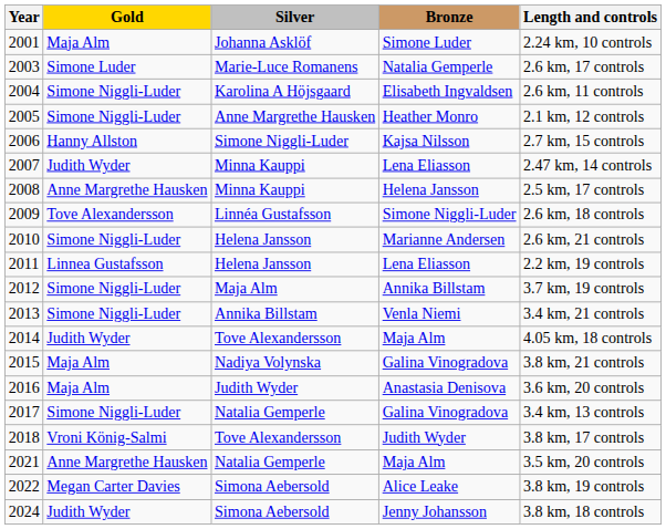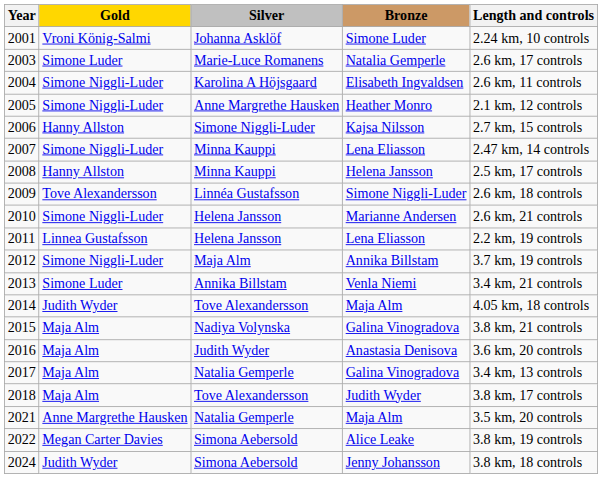 <table class="wikitable">
 <tr>
 <th>Year</th>
 <th style=background-color:gold>Gold</th>
 <th style=background-color:silver>Silver</th>
 <th style=background-color:#c96>Bronze</th>
 <th>Length and controls</th>
 </tr>
 <tr>
 <td>2001</td>
-<td> <a href='#'>Maja Alm</a></td>
+<td> <a href='#'>Vroni König-Salmi</a></td>
 <td> <a href='#'>Johanna Asklöf</a></td>
 <td> <a href='#'>Simone Luder</a></td>
 <td>2.24 km, 10 controls</td>
 </tr>
 <tr>
 <td>2003</td>
 <td> <a href='#'>Simone Luder</a></td>
 <td> <a href='#'>Marie-Luce Romanens</a></td>
 <td> <a href='#'>Natalia Gemperle</a></td>
 <td>2.6 km, 17 controls</td>
 </tr>
 <tr>
 <td>2004</td>
 <td> <a href='#'>Simone Niggli-Luder</a></td>
 <td> <a href='#'>Karolina A Höjsgaard</a></td>
 <td> <a href='#'>Elisabeth Ingvaldsen</a></td>
 <td>2.6 km, 11 controls</td>
 </tr>
 <tr>
 <td>2005</td>
 <td> <a href='#'>Simone Niggli-Luder</a></td>
 <td> <a href='#'>Anne Margrethe Hausken</a></td>
 <td> <a href='#'>Heather Monro</a></td>
 <td>2.1 km, 12 controls</td>
 </tr>
 <tr>
 <td>2006</td>
 <td> <a href='#'>Hanny Allston</a></td>
 <td> <a href='#'>Simone Niggli-Luder</a></td>
 <td> <a href='#'>Kajsa Nilsson</a></td>
 <td>2.7 km, 15 controls</td>
 </tr>
 <tr>
 <td>2007</td>
-<td> <a href='#'>Judith Wyder</a></td>
+<td> <a href='#'>Simone Niggli-Luder</a></td>
 <td> <a href='#'>Minna Kauppi</a></td>
 <td> <a href='#'>Lena Eliasson</a></td>
 <td>2.47 km, 14 controls</td>
 </tr>
 <tr>
 <td>2008</td>
-<td> <a href='#'>Anne Margrethe Hausken</a></td>
+<td> <a href='#'>Hanny Allston</a></td>
 <td> <a href='#'>Minna Kauppi</a></td>
 <td> <a href='#'>Helena Jansson</a></td>
 <td>2.5 km, 17 controls</td>
 </tr>
 <tr>
 <td>2009</td>
 <td> <a href='#'>Tove Alexandersson</a></td>
 <td> <a href='#'>Linnéa Gustafsson</a></td>
 <td> <a href='#'>Simone Niggli-Luder</a></td>
 <td>2.6 km, 18 controls</td>
 </tr>
 <tr>
 <td>2010</td>
 <td> <a href='#'>Simone Niggli-Luder</a></td>
 <td> <a href='#'>Helena Jansson</a></td>
 <td> <a href='#'>Marianne Andersen</a></td>
 <td>2.6 km, 21 controls</td>
 </tr>
 <tr>
 <td>2011</td>
 <td> <a href='#'>Linnea Gustafsson</a></td>
 <td> <a href='#'>Helena Jansson</a></td>
 <td> <a href='#'>Lena Eliasson</a></td>
 <td>2.2 km, 19 controls</td>
 </tr>
 <tr>
 <td>2012</td>
 <td> <a href='#'>Simone Niggli-Luder</a></td>
 <td> <a href='#'>Maja Alm</a></td>
 <td> <a href='#'>Annika Billstam</a></td>
 <td>3.7 km, 19 controls</td>
 </tr>
 <tr>
 <td>2013</td>
-<td> <a href='#'>Simone Niggli-Luder</a></td>
+<td> <a href='#'>Simone Luder</a></td>
 <td> <a href='#'>Annika Billstam</a></td>
 <td> <a href='#'>Venla Niemi</a></td>
 <td>3.4 km, 21 controls</td>
 </tr>
 <tr>
 <td>2014</td>
 <td> <a href='#'>Judith Wyder</a></td>
 <td> <a href='#'>Tove Alexandersson</a></td>
 <td> <a href='#'>Maja Alm</a></td>
 <td>4.05 km, 18 controls</td>
 </tr>
 <tr>
 <td>2015</td>
 <td> <a href='#'>Maja Alm</a></td>
 <td> <a href='#'>Nadiya Volynska</a></td>
 <td> <a href='#'>Galina Vinogradova</a></td>
 <td>3.8 km, 21 controls</td>
 </tr>
 <tr>
 <td>2016</td>
 <td> <a href='#'>Maja Alm</a></td>
 <td> <a href='#'>Judith Wyder</a></td>
 <td> <a href='#'>Anastasia Denisova</a></td>
 <td>3.6 km, 20 controls</td>
 </tr>
 <tr>
 <td>2017</td>
-<td> <a href='#'>Simone Niggli-Luder</a></td>
+<td> <a href='#'>Maja Alm</a></td>
 <td> <a href='#'>Natalia Gemperle</a></td>
 <td> <a href='#'>Galina Vinogradova</a></td>
 <td>3.4 km, 13 controls</td>
 </tr>
 <tr>
 <td>2018</td>
-<td> <a href='#'>Vroni König-Salmi</a></td>
+<td> <a href='#'>Maja Alm</a></td>
 <td> <a href='#'>Tove Alexandersson</a></td>
 <td> <a href='#'>Judith Wyder</a></td>
 <td>3.8 km, 17 controls</td>
 </tr>
 <tr>
 <td>2021</td>
 <td> <a href='#'>Anne Margrethe Hausken</a></td>
 <td> <a href='#'>Natalia Gemperle</a></td>
 <td> <a href='#'>Maja Alm</a></td>
 <td>3.5 km, 20 controls</td>
 </tr>
 <tr>
 <td>2022</td>
 <td> <a href='#'>Megan Carter Davies</a></td>
 <td> <a href='#'>Simona Aebersold</a></td>
 <td> <a href='#'>Alice Leake</a></td>
 <td>3.8 km, 19 controls</td>
 </tr>
 <tr>
 <td>2024</td>
 <td> <a href='#'>Judith Wyder</a></td>
 <td> <a href='#'>Simona Aebersold</a></td>
 <td> <a href='#'>Jenny Johansson</a></td>
 <td>3.8 km, 18 controls</td>
 </tr>
 </table>
